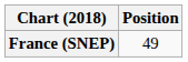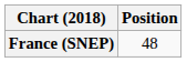 <table class="wikitable plainrowheaders" style="text-align:center">
 <tr>
 <th scope="col">Chart (2018)</th>
 <th scope="col">Position</th>
 </tr>
 <tr>
 <th scope="row">France (SNEP)</th>
-<td>49</td>
+<td>48</td>
 </tr>
 </table>
